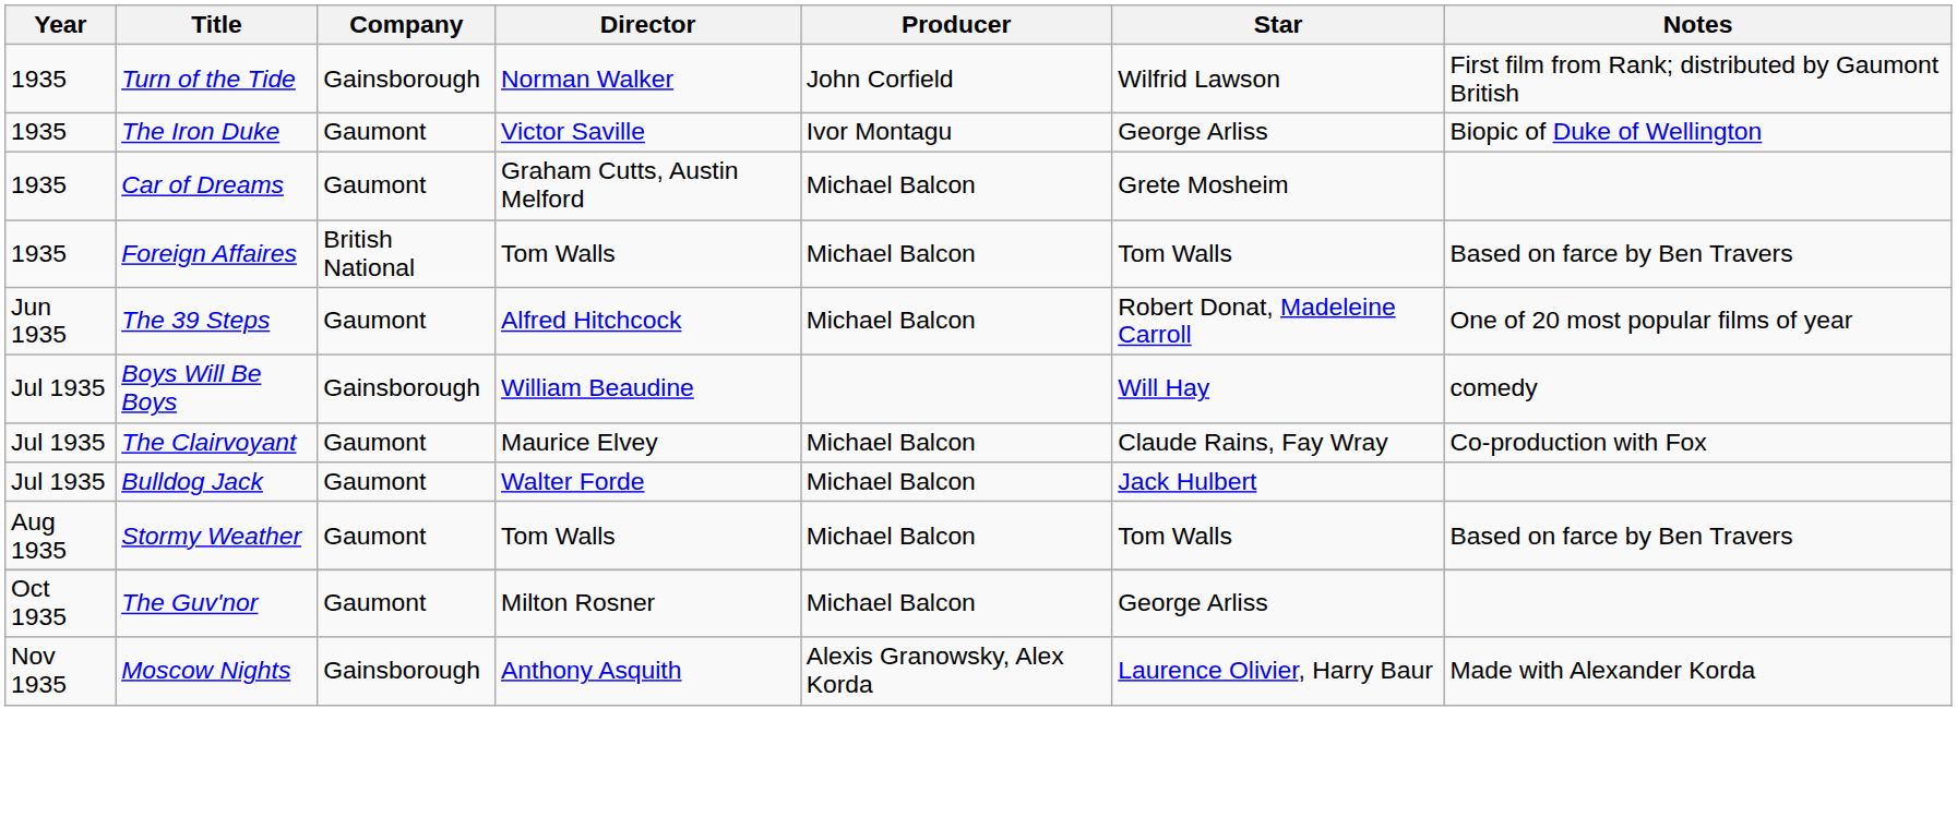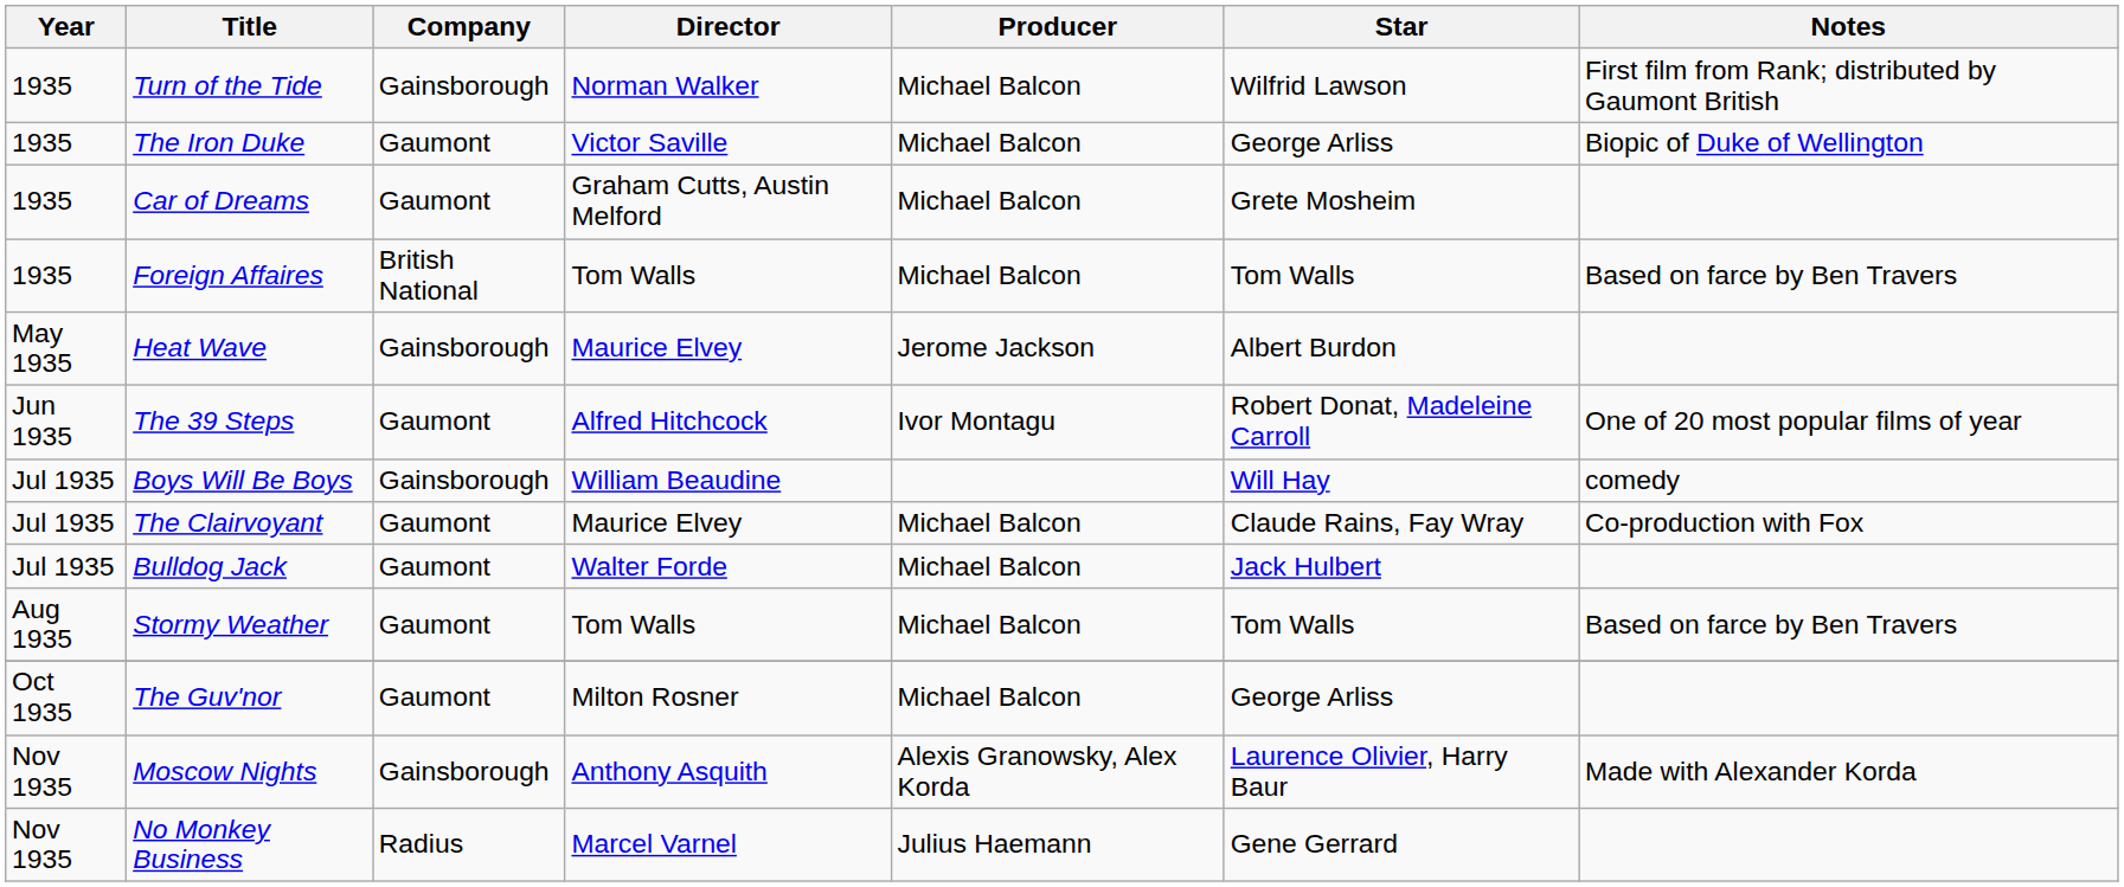 <table class="wikitable sortable">
 <tr>
 <th>Year</th>
 <th>Title</th>
 <th>Company</th>
 <th>Director</th>
 <th>Producer</th>
 <th>Star</th>
 <th>Notes</th>
 </tr>
 <tr>
 <td>1935</td>
 <td><em><a href='#'>Turn of the Tide</a></em></td>
 <td>Gainsborough</td>
 <td><a href='#'>Norman Walker</a></td>
-<td>John Corfield</td>
+<td>Michael Balcon</td>
 <td>Wilfrid Lawson</td>
 <td>First film from Rank; distributed by Gaumont British</td>
 </tr>
 <tr>
 <td>1935</td>
 <td><em><a href='#'>The Iron Duke</a></em></td>
 <td>Gaumont</td>
 <td><a href='#'>Victor Saville</a></td>
-<td>Ivor Montagu</td>
+<td>Michael Balcon</td>
 <td>George Arliss</td>
 <td>Biopic of <a href='#'>Duke of Wellington</a></td>
 </tr>
 <tr>
 <td>1935</td>
 <td><em><a href='#'>Car of Dreams</a></em></td>
 <td>Gaumont</td>
 <td>Graham Cutts, Austin Melford</td>
 <td>Michael Balcon</td>
 <td>Grete Mosheim</td>
 <td></td>
 </tr>
 <tr>
 <td>1935</td>
 <td><em><a href='#'>Foreign Affaires</a></em></td>
 <td>British National</td>
 <td>Tom Walls</td>
 <td>Michael Balcon</td>
 <td>Tom Walls</td>
 <td>Based on farce by Ben Travers</td>
 </tr>
 <tr>
+<td>May 1935</td>
+<td><em><a href='#'>Heat Wave</a></em></td>
+<td>Gainsborough</td>
+<td><a href='#'>Maurice Elvey</a></td>
+<td>Jerome Jackson</td>
+<td>Albert Burdon</td>
+<td></td>
+</tr>
+<tr>
 <td>Jun 1935</td>
 <td><em><a href='#'>The 39 Steps</a></em></td>
 <td>Gaumont</td>
 <td><a href='#'>Alfred Hitchcock</a></td>
-<td>Michael Balcon</td>
+<td>Ivor Montagu</td>
 <td>Robert Donat, <a href='#'>Madeleine Carroll</a></td>
 <td>One of 20 most popular films of year</td>
 </tr>
 <tr>
 <td>Jul 1935</td>
 <td><em><a href='#'>Boys Will Be Boys</a></em></td>
 <td>Gainsborough</td>
 <td><a href='#'>William Beaudine</a></td>
 <td></td>
 <td><a href='#'>Will Hay</a></td>
 <td>comedy</td>
 </tr>
 <tr>
 <td>Jul 1935</td>
 <td><em><a href='#'>The Clairvoyant</a></em></td>
 <td>Gaumont</td>
 <td>Maurice Elvey</td>
 <td>Michael Balcon</td>
 <td>Claude Rains, Fay Wray</td>
 <td>Co-production with Fox</td>
 </tr>
 <tr>
 <td>Jul 1935</td>
 <td><em><a href='#'>Bulldog Jack</a></em></td>
 <td>Gaumont</td>
 <td><a href='#'>Walter Forde</a></td>
 <td>Michael Balcon</td>
 <td><a href='#'>Jack Hulbert</a></td>
 </tr>
 <tr>
 <td>Aug 1935</td>
 <td><em><a href='#'>Stormy Weather</a></em></td>
 <td>Gaumont</td>
 <td>Tom Walls</td>
 <td>Michael Balcon</td>
 <td>Tom Walls</td>
 <td>Based on farce by Ben Travers</td>
 </tr>
 <tr>
 </tr>
 <tr>
 <td>Oct 1935</td>
 <td><em><a href='#'>The Guv'nor</a></em></td>
 <td>Gaumont</td>
 <td>Milton Rosner</td>
 <td>Michael Balcon</td>
 <td>George Arliss</td>
 <td></td>
 </tr>
 <tr>
 <td>Nov 1935</td>
 <td><em><a href='#'>Moscow Nights</a></em></td>
 <td>Gainsborough</td>
 <td><a href='#'>Anthony Asquith</a></td>
 <td>Alexis Granowsky, Alex Korda</td>
 <td><a href='#'>Laurence Olivier</a>, Harry Baur</td>
 <td>Made with Alexander Korda</td>
 </tr>
+<tr>
+<td>Nov 1935</td>
+<td><em><a href='#'>No Monkey Business</a></em></td>
+<td>Radius</td>
+<td><a href='#'>Marcel Varnel</a></td>
+<td>Julius Haemann</td>
+<td>Gene Gerrard</td>
+<td></td>
+</tr>
 </table>
